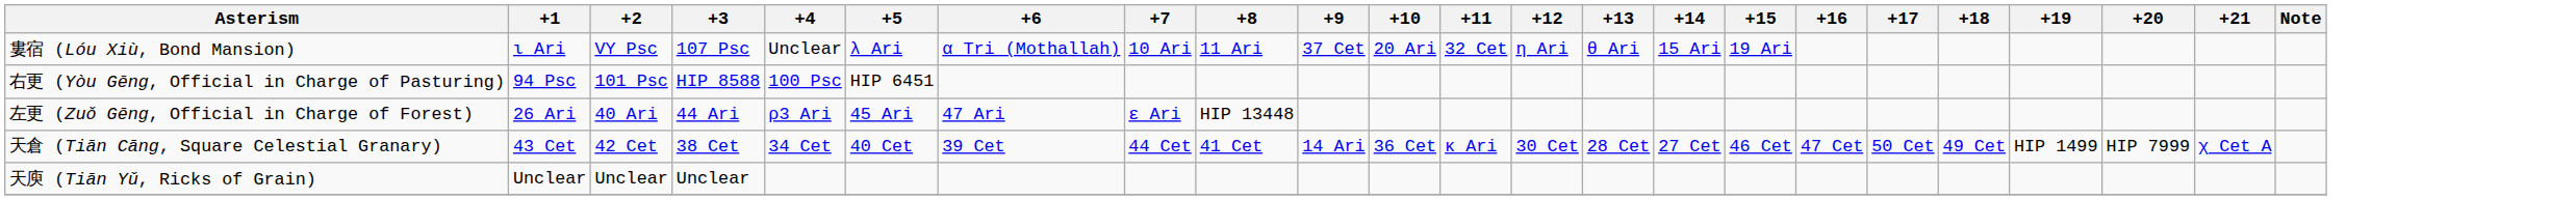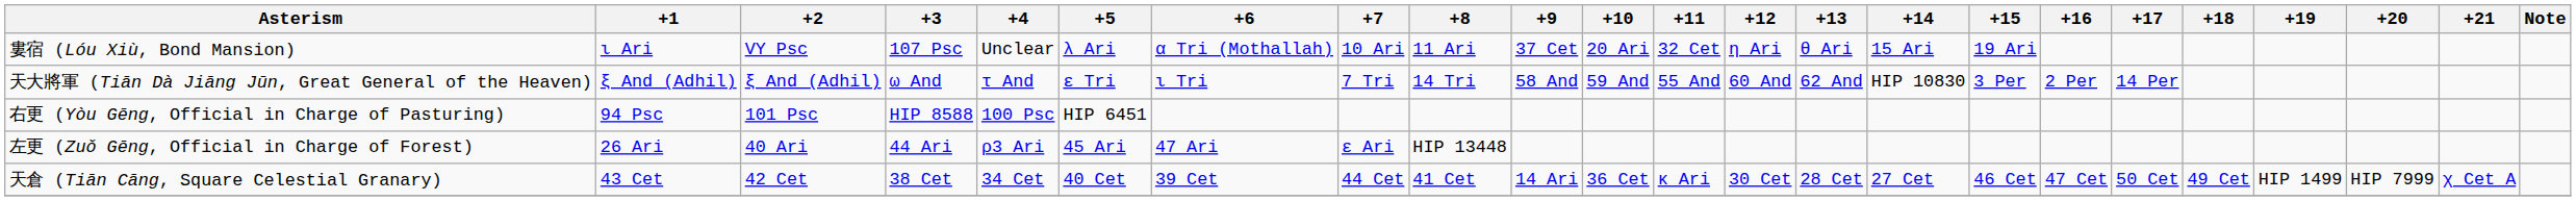 <table class = "wikitable">
 <tr>
 <th>Asterism</th>
 <th>+1</th>
 <th>+2</th>
 <th>+3</th>
 <th>+4</th>
 <th>+5</th>
 <th>+6</th>
 <th>+7</th>
 <th>+8</th>
 <th>+9</th>
 <th>+10</th>
 <th>+11</th>
 <th>+12</th>
 <th>+13</th>
 <th>+14</th>
 <th>+15</th>
 <th>+16</th>
 <th>+17</th>
 <th>+18</th>
 <th>+19</th>
 <th>+20</th>
 <th>+21</th>
 <th>Note</th>
 </tr>
 <tr>
 <td>婁宿 (<em>Lóu Xiù</em>, Bond Mansion)</td>
 <td><a href='#'>ι Ari</a></td>
 <td><a href='#'>VY Psc</a></td>
 <td><a href='#'>107 Psc</a></td>
 <td>Unclear</td>
 <td><a href='#'>λ Ari</a></td>
 <td><a href='#'>α Tri (Mothallah)</a></td>
 <td><a href='#'>10 Ari</a></td>
 <td><a href='#'>11 Ari</a></td>
 <td><a href='#'>37 Cet</a></td>
 <td><a href='#'>20 Ari</a></td>
 <td><a href='#'>32 Cet</a></td>
 <td><a href='#'>η Ari</a></td>
 <td><a href='#'>θ Ari</a></td>
 <td><a href='#'>15 Ari</a></td>
 <td><a href='#'>19 Ari</a></td>
 <td></td>
 <td></td>
+<td></td>
+<td></td>
+<td></td>
+<td></td>
+<td></td>
+</tr>
+<tr>
+<td>天大將軍 (<em>Tiān Dà Jiāng Jūn</em>, Great General of the Heaven)</td>
+<td><a href='#'>ξ And (Adhil)</a></td>
+<td><a href='#'>ξ And (Adhil)</a></td>
+<td><a href='#'>ω And</a></td>
+<td><a href='#'>τ And</a></td>
+<td><a href='#'>ε Τri</a></td>
+<td><a href='#'>ι Τri</a></td>
+<td><a href='#'>7 Τri</a></td>
+<td><a href='#'>14 Τri</a></td>
+<td><a href='#'>58 And</a></td>
+<td><a href='#'>59 And</a></td>
+<td><a href='#'>55 And</a></td>
+<td><a href='#'>60 And</a></td>
+<td><a href='#'>62 And</a></td>
+<td>HIP 10830</td>
+<td><a href='#'>3 Per</a></td>
+<td><a href='#'>2 Per</a></td>
+<td><a href='#'>14 Per</a></td>
 <td></td>
 <td></td>
 <td></td>
 <td></td>
 <td></td>
 </tr>
 <tr>
 <td>右更 (<em>Yòu Gēng</em>, Official in Charge of Pasturing)</td>
 <td><a href='#'>94 Psc</a></td>
 <td><a href='#'>101 Psc</a></td>
 <td><a href='#'>HIP 8588</a></td>
 <td><a href='#'>100 Psc</a></td>
 <td>HIP 6451</td>
 <td></td>
 <td></td>
 <td></td>
 <td></td>
 <td></td>
 <td></td>
 <td></td>
 <td></td>
 <td></td>
 <td></td>
 <td></td>
 <td></td>
 <td></td>
 <td></td>
 <td></td>
 <td></td>
 <td></td>
 </tr>
 <tr>
 <td>左更 (<em>Zuǒ Gēng</em>, Official in Charge of Forest)</td>
 <td><a href='#'>26 Ari</a></td>
 <td><a href='#'>40 Ari</a></td>
 <td><a href='#'>44 Ari</a></td>
 <td><a href='#'>ρ3 Ari</a></td>
 <td><a href='#'>45 Ari</a></td>
 <td><a href='#'>47 Ari</a></td>
 <td><a href='#'>ε Ari</a></td>
 <td>HIP 13448</td>
 <td></td>
 <td></td>
 <td></td>
 <td></td>
 <td></td>
 <td></td>
 <td></td>
 <td></td>
 <td></td>
 <td></td>
 <td></td>
 <td></td>
 <td></td>
 <td></td>
 </tr>
 <tr>
 <td>天倉 (<em>Tiān Cāng</em>, Square Celestial Granary)</td>
 <td><a href='#'>43 Cet</a></td>
 <td><a href='#'>42 Cet</a></td>
 <td><a href='#'>38 Cet</a></td>
 <td><a href='#'>34 Cet</a></td>
 <td><a href='#'>40 Cet</a></td>
 <td><a href='#'>39 Cet</a></td>
 <td><a href='#'>44 Cet</a></td>
 <td><a href='#'>41 Cet</a></td>
 <td><a href='#'>14 Ari</a></td>
 <td><a href='#'>36 Cet</a></td>
 <td><a href='#'>κ Ari</a></td>
 <td><a href='#'>30 Cet</a></td>
 <td><a href='#'>28 Cet</a></td>
 <td><a href='#'>27 Cet</a></td>
 <td><a href='#'>46 Cet</a></td>
 <td><a href='#'>47 Cet</a></td>
 <td><a href='#'>50 Cet</a></td>
 <td><a href='#'>49 Cet</a></td>
 <td>HIP 1499</td>
 <td>HIP 7999</td>
 <td><a href='#'>χ Cet A</a></td>
 <td></td>
 </tr>
 <tr>
-<td>天庾 (<em>Tiān Yǔ</em>, Ricks of Grain)</td>
-<td>Unclear</td>
-<td>Unclear</td>
-<td>Unclear</td>
-<td></td>
-<td></td>
-<td></td>
-<td></td>
-<td></td>
-<td></td>
-<td></td>
-<td></td>
-<td></td>
-<td></td>
-<td></td>
-<td></td>
-<td></td>
-<td></td>
-<td></td>
-<td></td>
-<td></td>
-<td></td>
-<td></td>
-</tr>
-<tr>
 </tr>
 </table>
